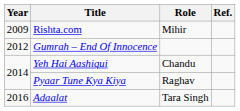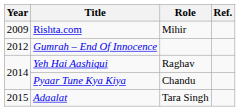 <table class="wikitable">
 <tr>
 <th>Year</th>
 <th>Title</th>
 <th>Role</th>
 <th>Ref.</th>
 </tr>
 <tr>
 <td>2009</td>
 <td><a href='#'>Rishta.com</a></td>
 <td>Mihir</td>
 <td></td>
 </tr>
 <tr>
 <td>2012</td>
 <td><em><a href='#'>Gumrah – End Of Innocence</a></em></td>
 <td></td>
 <td></td>
 </tr>
 <tr>
 <td rowspan="2">2014</td>
 <td><em><a href='#'>Yeh Hai Aashiqui</a></em></td>
+<td>Raghav</td>
+<td></td>
+</tr>
+<tr>
+<td><em><a href='#'>Pyaar Tune Kya Kiya</a></em></td>
 <td>Chandu</td>
 <td></td>
 </tr>
 <tr>
-<td><em><a href='#'>Pyaar Tune Kya Kiya</a></em></td>
-<td>Raghav</td>
-<td></td>
-</tr>
-<tr>
-<td>2016</td>
+<td>2015</td>
 <td><em><a href='#'>Adaalat</a></em></td>
 <td>Tara Singh</td>
 <td></td>
 </tr>
 </table>
